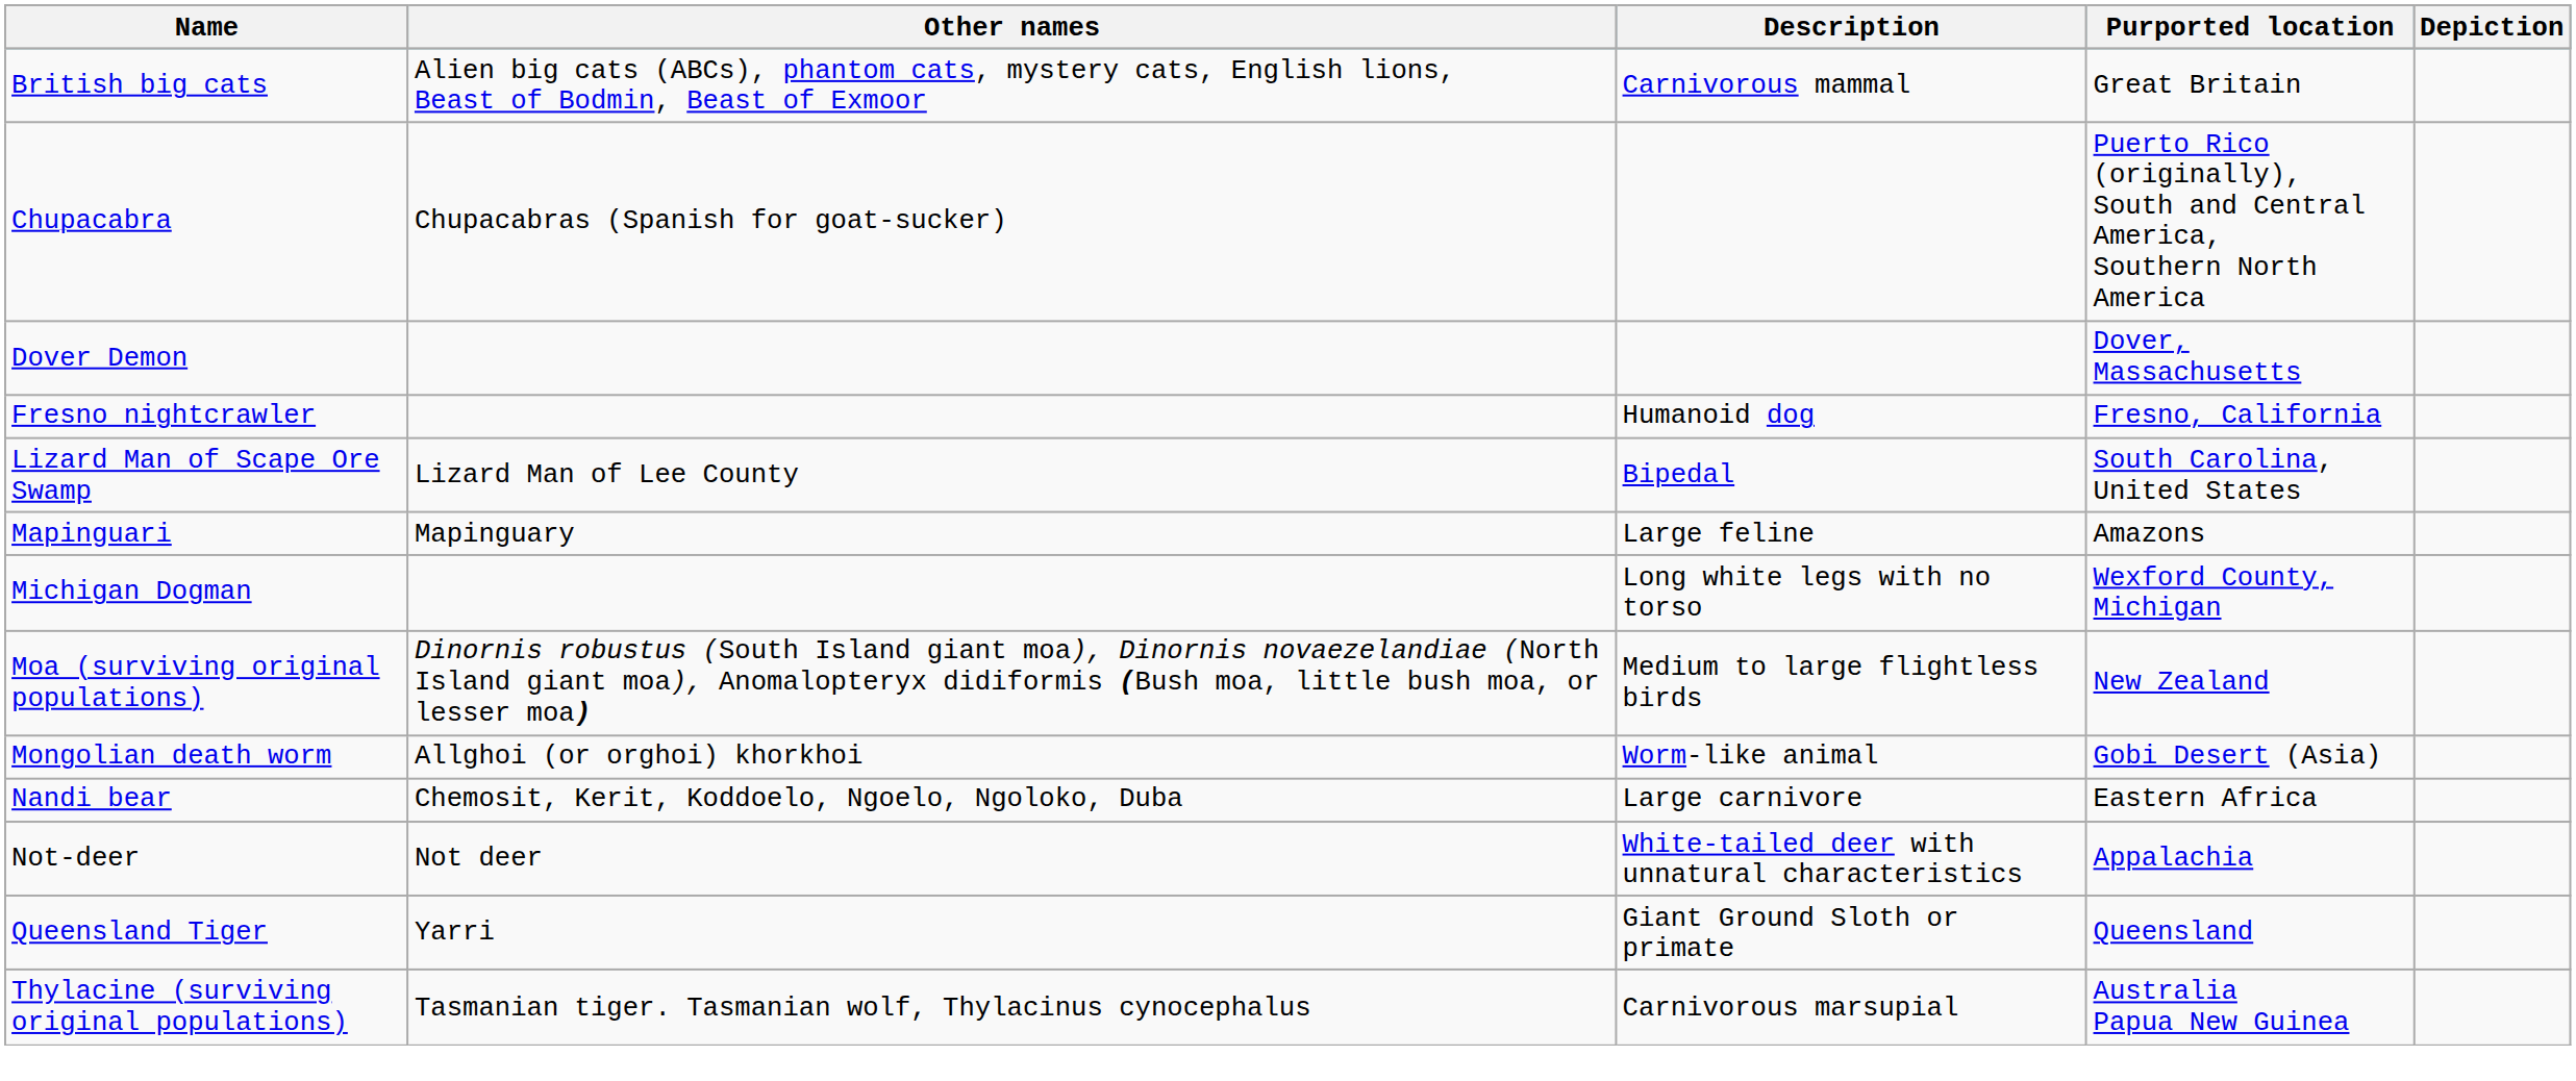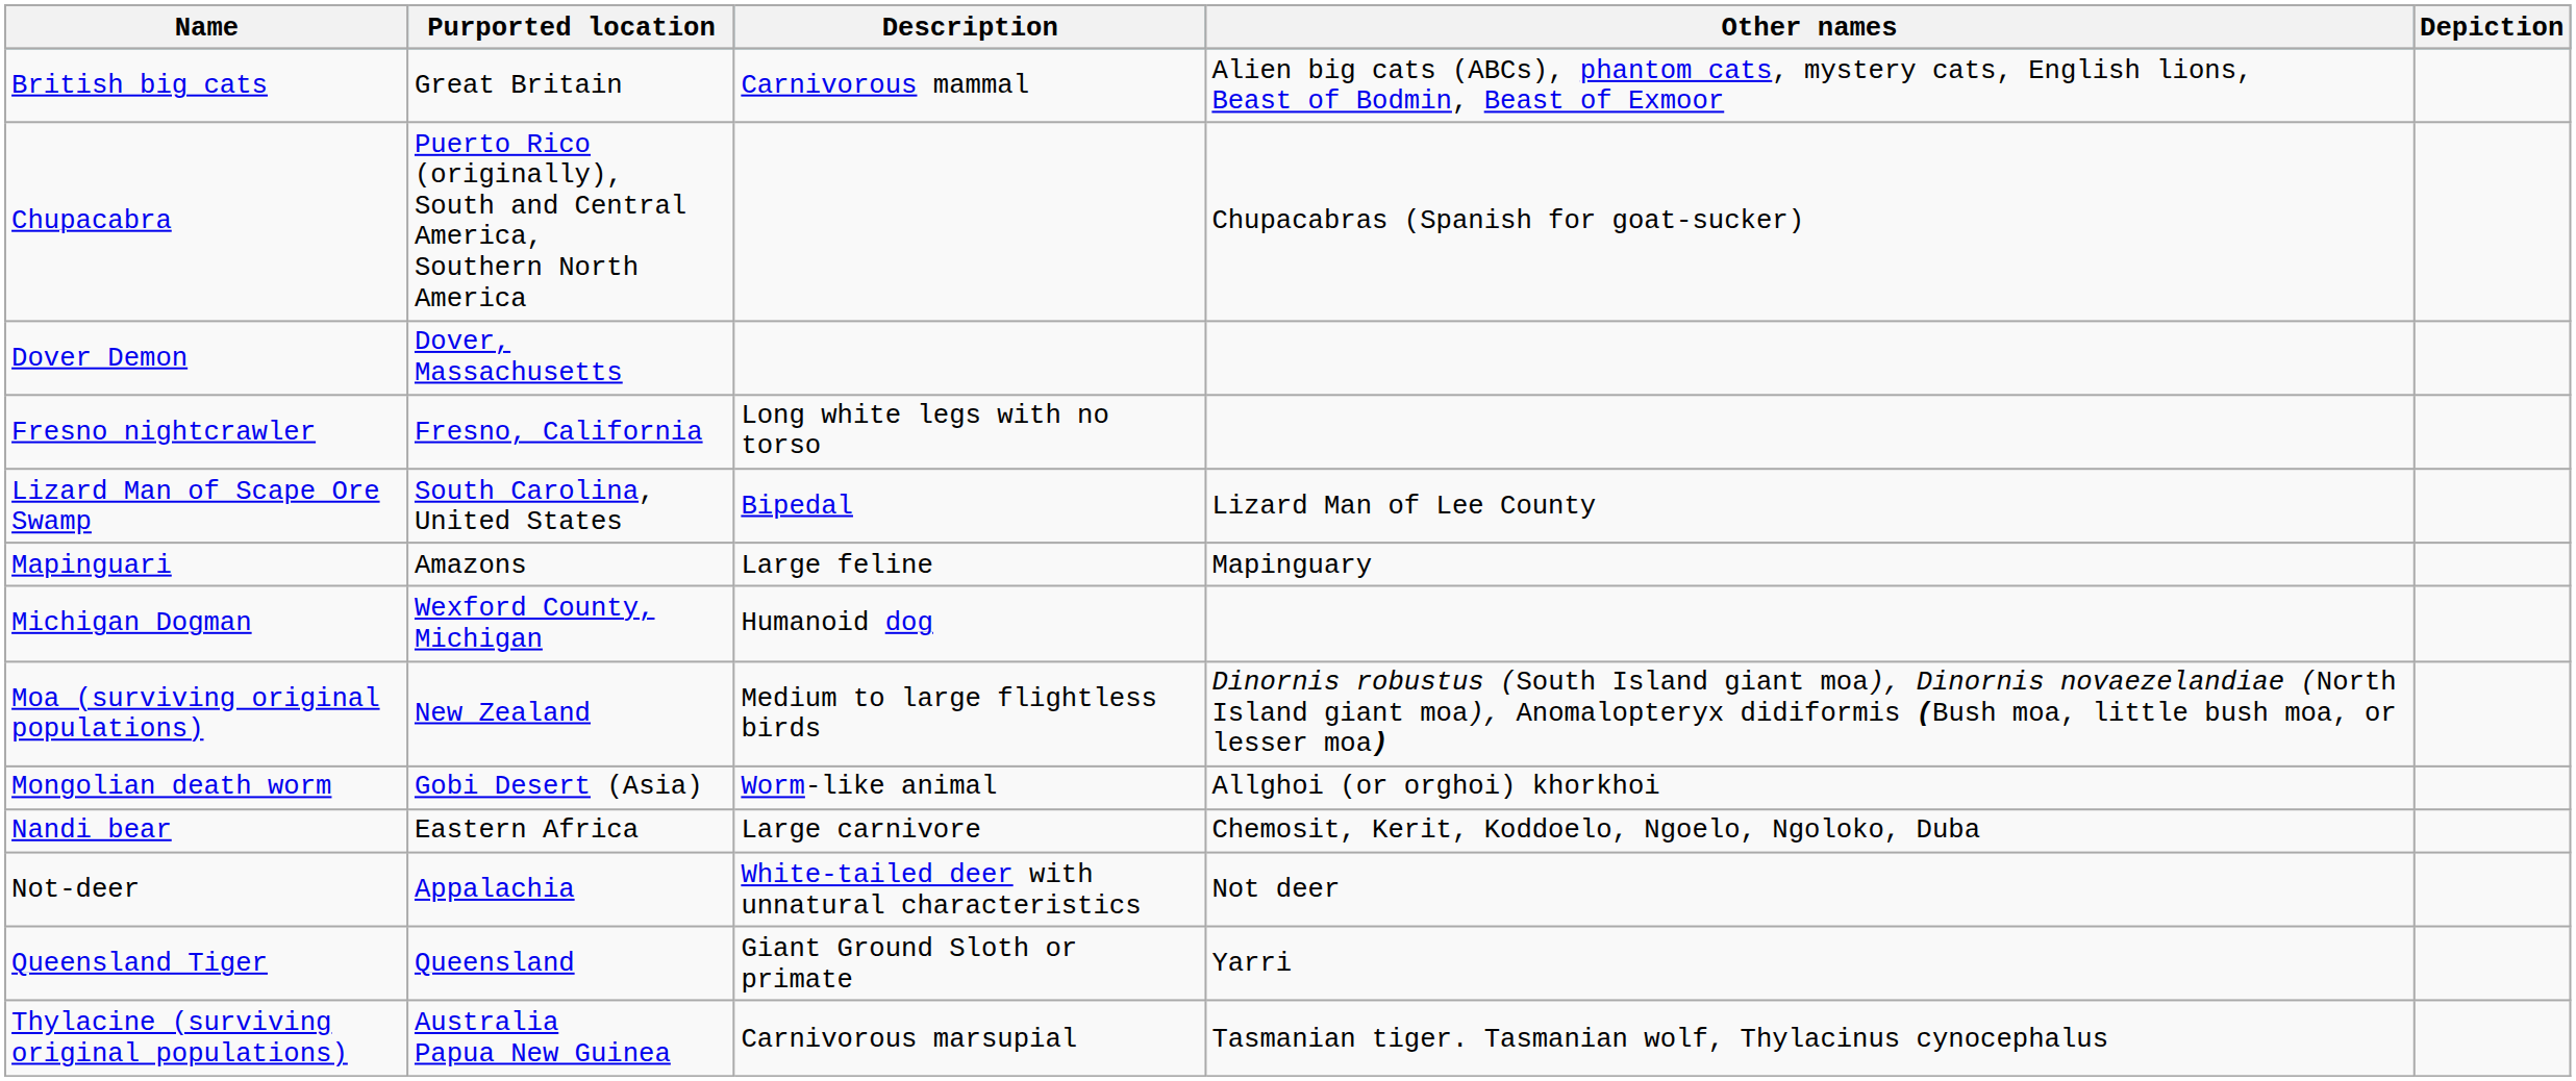 <table class="wikitable sortable">
 <tr style="background:#115a6c;">
 <th>Name</th>
+<th>Purported location</th>
+<th>Description</th>
 <th>Other names</th>
-<th>Description</th>
-<th>Purported location</th>
 <th class="unsortable">Depiction</th>
 </tr>
 <tr>
 <td><a href='#'>British big cats</a></td>
+<td>Great Britain</td>
+<td><a href='#'>Carnivorous</a> mammal</td>
 <td>Alien big cats (ABCs), <a href='#'>phantom cats</a>, mystery cats, English lions,<br><a href='#'>Beast of Bodmin</a>, <a href='#'>Beast of Exmoor</a></td>
-<td><a href='#'>Carnivorous</a> mammal</td>
-<td>Great Britain</td>
 <td></td>
 </tr>
 <tr>
 <td><a href='#'>Chupacabra</a></td>
+<td><a href='#'>Puerto Rico</a> (originally),<br>South and Central America,<br>Southern North America</td>
+<td></td>
 <td>Chupacabras (Spanish for goat-sucker)</td>
-<td></td>
-<td><a href='#'>Puerto Rico</a> (originally),<br>South and Central America,<br>Southern North America</td>
 <td></td>
 </tr>
 <tr>
 <td><a href='#'>Dover Demon</a></td>
+<td><a href='#'>Dover, Massachusetts</a></td>
 <td></td>
 <td></td>
-<td><a href='#'>Dover, Massachusetts</a></td>
 <td></td>
 </tr>
 <tr>
 <td><a href='#'>Fresno nightcrawler</a></td>
+<td><a href='#'>Fresno, California</a></td>
+<td>Long white legs with no torso</td>
 <td></td>
-<td>Humanoid <a href='#'>dog</a></td>
-<td><a href='#'>Fresno, California</a></td>
 <td></td>
 </tr>
 <tr>
 <td><a href='#'>Lizard Man of Scape Ore Swamp</a></td>
+<td><a href='#'>South Carolina</a>, United States</td>
+<td><a href='#'>Bipedal</a></td>
 <td>Lizard Man of Lee County</td>
-<td><a href='#'>Bipedal</a></td>
-<td><a href='#'>South Carolina</a>, United States</td>
 <td></td>
 </tr>
 <tr>
 <td><a href='#'>Mapinguari</a></td>
+<td>Amazons</td>
+<td>Large feline</td>
 <td>Mapinguary</td>
-<td>Large feline</td>
-<td>Amazons</td>
 <td></td>
 </tr>
 <tr>
 <td><a href='#'>Michigan Dogman</a></td>
+<td><a href='#'>Wexford County, Michigan</a></td>
+<td>Humanoid <a href='#'>dog</a></td>
 <td></td>
-<td>Long white legs with no torso</td>
-<td><a href='#'>Wexford County, Michigan</a></td>
 <td></td>
 </tr>
 <tr>
 <td><a href='#'>Moa (surviving original populations)</a></td>
+<td><a href='#'>New Zealand</a></td>
+<td>Medium to large flightless birds</td>
 <td><em>Dinornis robustus (</em>South Island giant moa<em>), Dinornis novaezelandiae (</em>North Island giant moa<em>),</em> Anomalopteryx didiformis <strong><em>(</em></strong>Bush moa, little bush moa, or lesser moa<strong><em>)</em></strong></td>
-<td>Medium to large flightless birds</td>
-<td><a href='#'>New Zealand</a></td>
 <td></td>
 </tr>
 <tr>
 <td><a href='#'>Mongolian death worm</a></td>
+<td><a href='#'>Gobi Desert</a> (Asia)</td>
+<td><a href='#'>Worm</a>-like animal</td>
 <td>Allghoi (or orghoi) khorkhoi</td>
-<td><a href='#'>Worm</a>-like animal</td>
-<td><a href='#'>Gobi Desert</a> (Asia)</td>
 <td></td>
 </tr>
 <tr>
 <td><a href='#'>Nandi bear</a></td>
+<td>Eastern Africa</td>
+<td>Large carnivore</td>
 <td>Chemosit, Kerit, Koddoelo, Ngoelo, Ngoloko, Duba</td>
-<td>Large carnivore</td>
-<td>Eastern Africa</td>
 <td></td>
 </tr>
 <tr>
 <td>Not-deer</td>
+<td><a href='#'>Appalachia</a></td>
+<td><a href='#'>White-tailed deer</a> with unnatural characteristics</td>
 <td>Not deer</td>
-<td><a href='#'>White-tailed deer</a> with unnatural characteristics</td>
-<td><a href='#'>Appalachia</a></td>
 <td></td>
 </tr>
 <tr>
 <td><a href='#'>Queensland Tiger</a></td>
+<td><a href='#'>Queensland</a></td>
+<td>Giant Ground Sloth or primate</td>
 <td>Yarri</td>
-<td>Giant Ground Sloth or primate</td>
-<td><a href='#'>Queensland</a></td>
 <td></td>
 </tr>
 <tr>
 <td><a href='#'>Thylacine (surviving original populations)</a></td>
+<td><a href='#'>Australia</a><br><a href='#'>Papua New Guinea</a></td>
+<td>Carnivorous marsupial</td>
 <td>Tasmanian tiger. Tasmanian wolf, Thylacinus cynocephalus</td>
-<td>Carnivorous marsupial</td>
-<td><a href='#'>Australia</a><br><a href='#'>Papua New Guinea</a></td>
 <td></td>
 </tr>
 </table>
